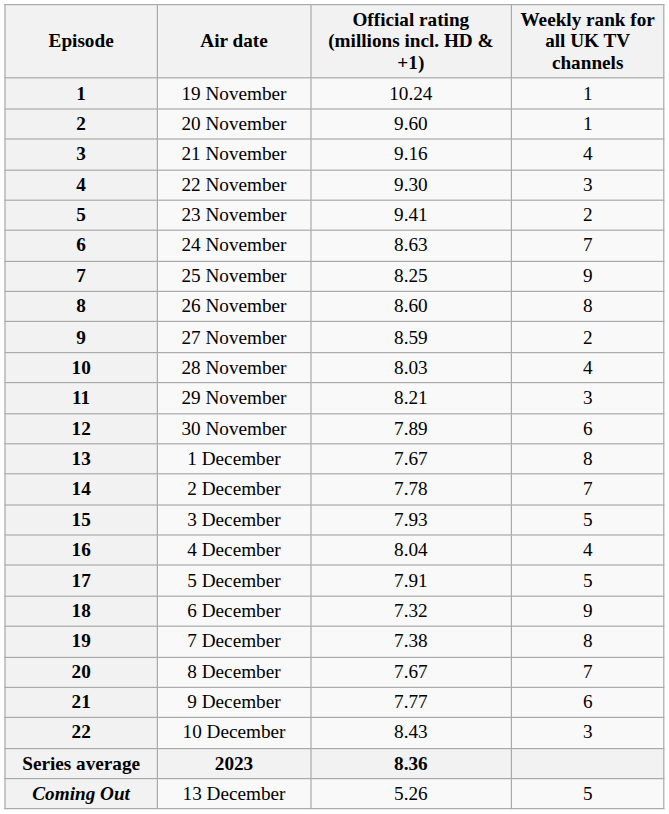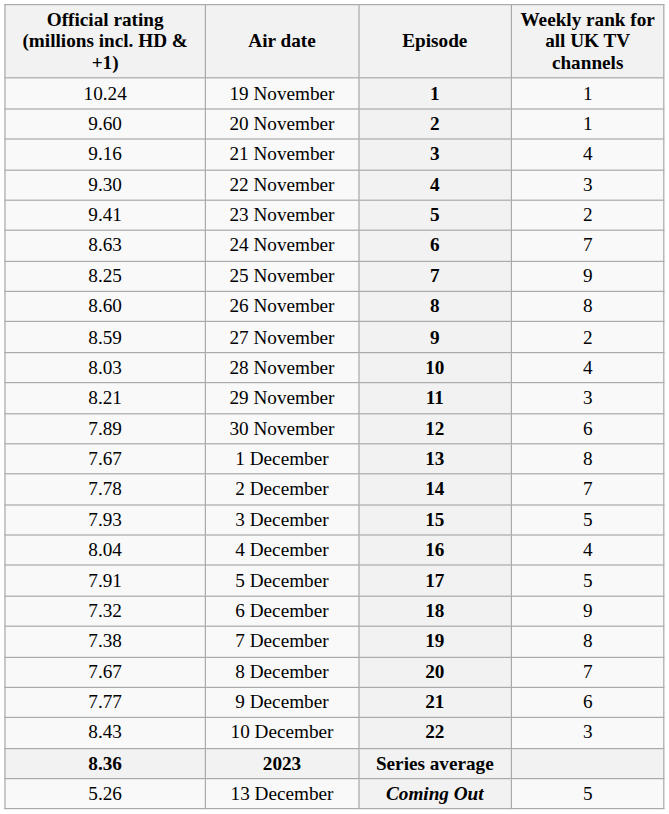 <table class="wikitable" style="text-align:center; margin: 1em auto 1em auto">
 <tr>
+<th scope="col" style="width:160px;">Official rating <br> (millions incl. HD & +1)</th>
+<th scope="col" style="width:120px;">Air date</th>
 <th scope="col" style="width:120px;">Episode</th>
-<th scope="col" style="width:120px;">Air date</th>
-<th scope="col" style="width:160px;">Official rating <br> (millions incl. HD & +1)</th>
 <th scope="col" style="width:120px;">Weekly rank for all UK TV channels</th>
 </tr>
 <tr>
+<td>10.24</td>
+<td>19 November</td>
 <th>1</th>
-<td>19 November</td>
-<td>10.24</td>
 <td>1</td>
 </tr>
 <tr>
+<td>9.60</td>
+<td>20 November</td>
 <th>2</th>
-<td>20 November</td>
-<td>9.60</td>
 <td>1</td>
 </tr>
 <tr>
+<td>9.16</td>
+<td>21 November</td>
 <th>3</th>
-<td>21 November</td>
-<td>9.16</td>
 <td>4</td>
 </tr>
 <tr>
+<td>9.30</td>
+<td>22 November</td>
 <th>4</th>
-<td>22 November</td>
-<td>9.30</td>
 <td>3</td>
 </tr>
 <tr>
+<td>9.41</td>
+<td>23 November</td>
 <th>5</th>
-<td>23 November</td>
-<td>9.41</td>
 <td>2</td>
 </tr>
 <tr>
+<td>8.63</td>
+<td>24 November</td>
 <th>6</th>
-<td>24 November</td>
-<td>8.63</td>
 <td>7</td>
 </tr>
 <tr>
+<td>8.25</td>
+<td>25 November</td>
 <th>7</th>
-<td>25 November</td>
-<td>8.25</td>
 <td>9</td>
 </tr>
 <tr>
+<td>8.60</td>
+<td>26 November</td>
 <th>8</th>
-<td>26 November</td>
-<td>8.60</td>
 <td>8</td>
 </tr>
 <tr>
+<td>8.59</td>
+<td>27 November</td>
 <th>9</th>
-<td>27 November</td>
-<td>8.59</td>
 <td>2</td>
 </tr>
 <tr>
+<td>8.03</td>
+<td>28 November</td>
 <th>10</th>
-<td>28 November</td>
-<td>8.03</td>
 <td>4</td>
 </tr>
 <tr>
+<td>8.21</td>
+<td>29 November</td>
 <th>11</th>
-<td>29 November</td>
-<td>8.21</td>
 <td>3</td>
 </tr>
 <tr>
+<td>7.89</td>
+<td>30 November</td>
 <th>12</th>
-<td>30 November</td>
-<td>7.89</td>
 <td>6</td>
 </tr>
 <tr>
+<td>7.67</td>
+<td>1 December</td>
 <th>13</th>
-<td>1 December</td>
-<td>7.67</td>
 <td>8</td>
 </tr>
 <tr>
+<td>7.78</td>
+<td>2 December</td>
 <th>14</th>
-<td>2 December</td>
-<td>7.78</td>
 <td>7</td>
 </tr>
 <tr>
+<td>7.93</td>
+<td>3 December</td>
 <th>15</th>
-<td>3 December</td>
-<td>7.93</td>
 <td>5</td>
 </tr>
 <tr>
+<td>8.04</td>
+<td>4 December</td>
 <th>16</th>
-<td>4 December</td>
-<td>8.04</td>
 <td>4</td>
 </tr>
 <tr>
+<td>7.91</td>
+<td>5 December</td>
 <th>17</th>
-<td>5 December</td>
-<td>7.91</td>
 <td>5</td>
 </tr>
 <tr>
+<td>7.32</td>
+<td>6 December</td>
 <th>18</th>
-<td>6 December</td>
-<td>7.32</td>
 <td>9</td>
 </tr>
 <tr>
+<td>7.38</td>
+<td>7 December</td>
 <th>19</th>
-<td>7 December</td>
-<td>7.38</td>
 <td>8</td>
 </tr>
 <tr>
+<td>7.67</td>
+<td>8 December</td>
 <th>20</th>
-<td>8 December</td>
-<td>7.67</td>
 <td>7</td>
 </tr>
 <tr>
+<td>7.77</td>
+<td>9 December</td>
 <th>21</th>
-<td>9 December</td>
-<td>7.77</td>
 <td>6</td>
 </tr>
 <tr>
+<td>8.43</td>
+<td>10 December</td>
 <th>22</th>
-<td>10 December</td>
-<td>8.43</td>
 <td>3</td>
 </tr>
 <tr>
+<th>8.36</th>
+<th>2023</th>
 <th>Series average</th>
-<th>2023</th>
-<th>8.36</th>
 <th></th>
 </tr>
 <tr>
+<td>5.26</td>
+<td>13 December</td>
 <th><em>Coming Out</em></th>
-<td>13 December</td>
-<td>5.26</td>
 <td>5</td>
 </tr>
 </table>
